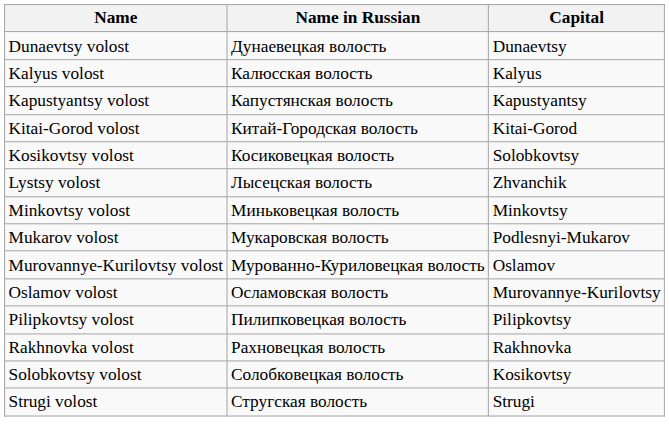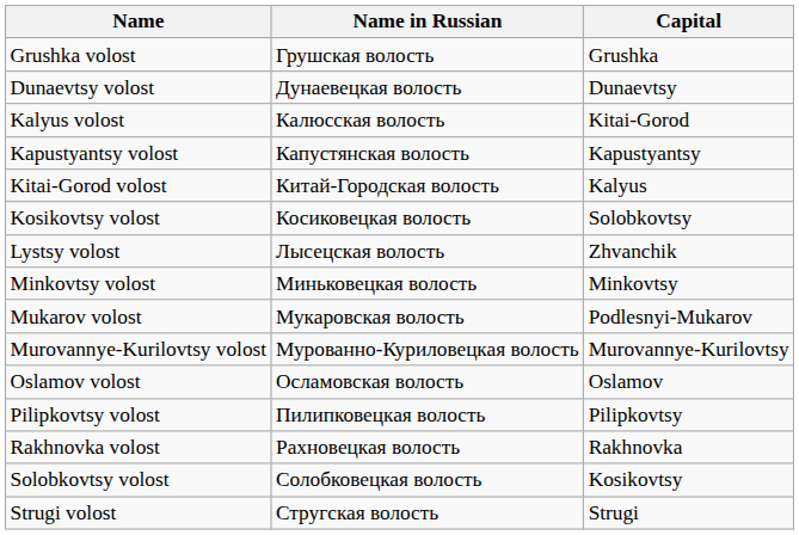 <table class="wikitable sortable">
 <tr>
 <th>Name</th>
 <th>Name in Russian</th>
 <th>Capital</th>
+</tr>
+<tr>
+<td>Grushka volost</td>
+<td>Грушская волость</td>
+<td>Grushka</td>
 </tr>
 <tr>
 <td>Dunaevtsy volost</td>
 <td>Дунаевецкая волость</td>
 <td>Dunaevtsy</td>
 </tr>
 <tr>
 <td>Kalyus volost</td>
 <td>Калюсская волость</td>
-<td>Kalyus</td>
+<td>Kitai-Gorod</td>
 </tr>
 <tr>
 <td>Kapustyantsy volost</td>
 <td>Капустянская волость</td>
 <td>Kapustyantsy</td>
 </tr>
 <tr>
 <td>Kitai-Gorod volost</td>
 <td>Китай-Городская волость</td>
-<td>Kitai-Gorod</td>
+<td>Kalyus</td>
 </tr>
 <tr>
 <td>Kosikovtsy volost</td>
 <td>Косиковецкая волость</td>
 <td>Solobkovtsy</td>
 </tr>
 <tr>
 <td>Lystsy volost</td>
 <td>Лысецская волость</td>
 <td>Zhvanchik</td>
 </tr>
 <tr>
 <td>Minkovtsy volost</td>
 <td>Миньковецкая волость</td>
 <td>Minkovtsy</td>
 </tr>
 <tr>
 <td>Mukarov volost</td>
 <td>Мукаровская волость</td>
 <td>Podlesnyi-Mukarov</td>
 </tr>
 <tr>
 <td>Murovannye-Kurilovtsy volost</td>
 <td>Мурованно-Куриловецкая волость</td>
-<td>Oslamov</td>
+<td>Murovannye-Kurilovtsy</td>
 </tr>
 <tr>
 <td>Oslamov volost</td>
 <td>Осламовская волость</td>
-<td>Murovannye-Kurilovtsy</td>
+<td>Oslamov</td>
 </tr>
 <tr>
 <td>Pilipkovtsy volost</td>
 <td>Пилипковецкая волость</td>
 <td>Pilipkovtsy</td>
 </tr>
 <tr>
 <td>Rakhnovka volost</td>
 <td>Рахновецкая волость</td>
 <td>Rakhnovka</td>
 </tr>
 <tr>
 <td>Solobkovtsy volost</td>
 <td>Солобковецкая волость</td>
 <td>Kosikovtsy</td>
 </tr>
 <tr>
 <td>Strugi volost</td>
 <td>Стругская волость</td>
 <td>Strugi</td>
 </tr>
 </table>
